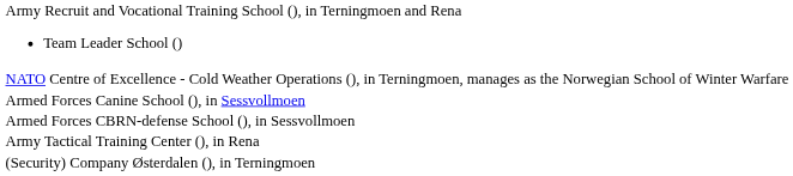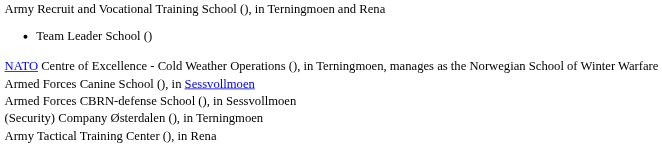 <table style="vertical-align:top">
 <tr>
 <td style="vertical-align:top;line-height: 5px"></td>
 <td>Army Recruit and Vocational Training School (), in Terningmoen and Rena<br><ul><li>Team Leader School ()</li></ul></td>
 </tr>
 <tr>
 <td style="vertical-align:top;line-height: 5px"></td>
 <td><a href='#'>NATO</a> Centre of Excellence - Cold Weather Operations (), in Terningmoen, manages as the Norwegian School of Winter Warfare</td>
 </tr>
 <tr>
 <td style="vertical-align:top;line-height: 5px"></td>
 <td>Armed Forces Canine School (), in <a href='#'>Sessvollmoen</a></td>
 </tr>
 <tr>
 <td style="vertical-align:top;line-height: 5px"></td>
 <td>Armed Forces CBRN-defense School (), in Sessvollmoen</td>
 </tr>
 <tr>
 <td style="vertical-align:top;line-height: 5px"></td>
-<td>Army Tactical Training Center (), in Rena</td>
+<td>(Security) Company Østerdalen (), in Terningmoen</td>
 </tr>
 <tr>
 <td style="vertical-align:top;line-height: 5px"></td>
-<td>(Security) Company Østerdalen (), in Terningmoen</td>
+<td>Army Tactical Training Center (), in Rena</td>
 </tr>
 </table>
